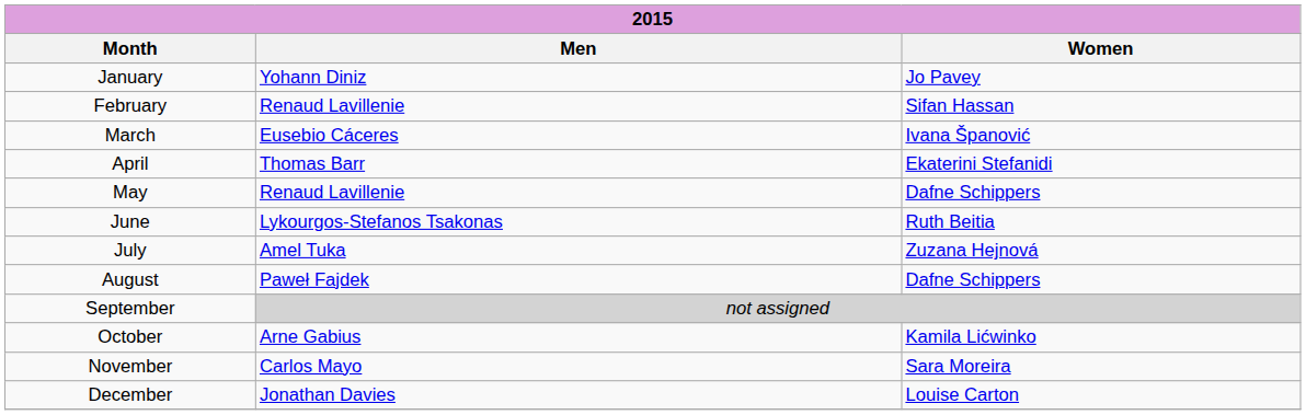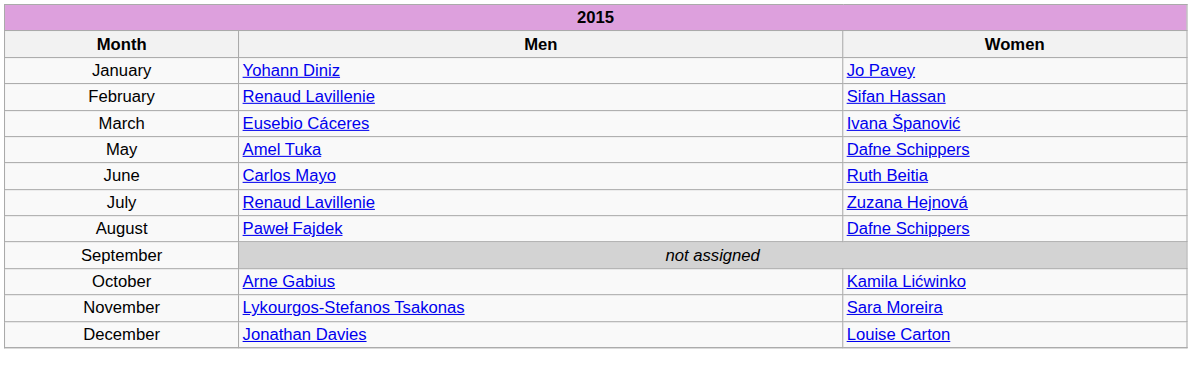 <table class="wikitable" width=90% style="font-size:100%; text-align:left;">
 <tr>
 <td colspan=3 bgcolor=plum align=center><strong>2015</strong></td>
 </tr>
 <tr>
 <th>Month</th>
 <th>Men</th>
 <th>Women</th>
 </tr>
 <tr>
 <td align=center>January</td>
 <td> <a href='#'>Yohann Diniz</a></td>
 <td> <a href='#'>Jo Pavey</a></td>
 </tr>
 <tr>
 <td align=center>February</td>
 <td> <a href='#'>Renaud Lavillenie</a></td>
 <td> <a href='#'>Sifan Hassan</a></td>
 </tr>
 <tr>
 <td align=center>March</td>
 <td> <a href='#'>Eusebio Cáceres</a></td>
 <td> <a href='#'>Ivana Španović</a></td>
 </tr>
 <tr>
-<td align=center>April</td>
-<td> <a href='#'>Thomas Barr</a></td>
-<td> <a href='#'>Ekaterini Stefanidi</a></td>
-</tr>
-<tr>
 <td align=center>May</td>
-<td> <a href='#'>Renaud Lavillenie</a></td>
+<td> <a href='#'>Amel Tuka</a></td>
 <td> <a href='#'>Dafne Schippers</a></td>
 </tr>
 <tr>
 <td align=center>June</td>
-<td> <a href='#'>Lykourgos-Stefanos Tsakonas</a></td>
+<td> <a href='#'>Carlos Mayo</a></td>
 <td> <a href='#'>Ruth Beitia</a></td>
 </tr>
 <tr>
 <td align=center>July</td>
-<td> <a href='#'>Amel Tuka</a></td>
+<td> <a href='#'>Renaud Lavillenie</a></td>
 <td> <a href='#'>Zuzana Hejnová</a></td>
 </tr>
 <tr>
 <td align=center>August</td>
 <td> <a href='#'>Paweł Fajdek</a></td>
 <td> <a href='#'>Dafne Schippers</a></td>
 </tr>
 <tr>
 <td align=center>September</td>
 <td colspan=2 bgcolor=lightgrey align=center><em>not assigned</em></td>
 </tr>
 <tr>
 <td align=center>October</td>
 <td> <a href='#'>Arne Gabius</a></td>
 <td> <a href='#'>Kamila Lićwinko</a></td>
 </tr>
 <tr>
 <td align=center>November</td>
-<td> <a href='#'>Carlos Mayo</a></td>
+<td> <a href='#'>Lykourgos-Stefanos Tsakonas</a></td>
 <td> <a href='#'>Sara Moreira</a></td>
 </tr>
 <tr>
 <td align=center>December</td>
 <td> <a href='#'>Jonathan Davies</a></td>
 <td> <a href='#'>Louise Carton</a></td>
 </tr>
 <tr>
 </tr>
 </table>
